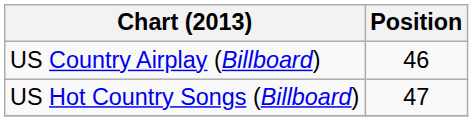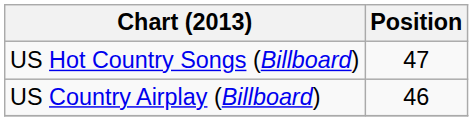 <table class="wikitable sortable">
 <tr>
 <th scope="col">Chart (2013)</th>
 <th scope="col">Position</th>
 </tr>
 <tr>
+<td>US <a href='#'>Hot Country Songs</a> (<em><a href='#'>Billboard</a></em>)</td>
+<td align="center">47</td>
+</tr>
+<tr>
 <td>US <a href='#'>Country Airplay</a> (<em><a href='#'>Billboard</a></em>)</td>
 <td align="center">46</td>
 </tr>
 <tr>
-<td>US <a href='#'>Hot Country Songs</a> (<em><a href='#'>Billboard</a></em>)</td>
-<td align="center">47</td>
-</tr>
-<tr>
 </tr>
 </table>
